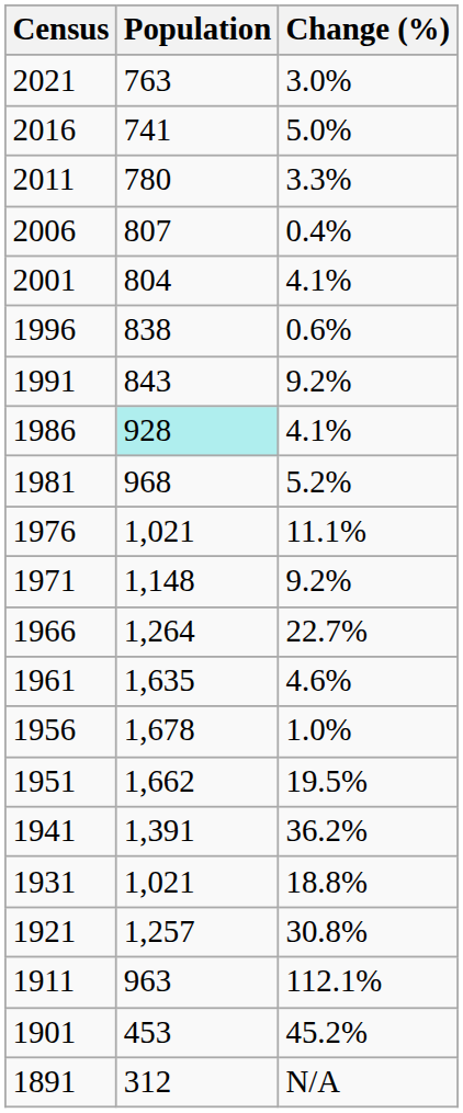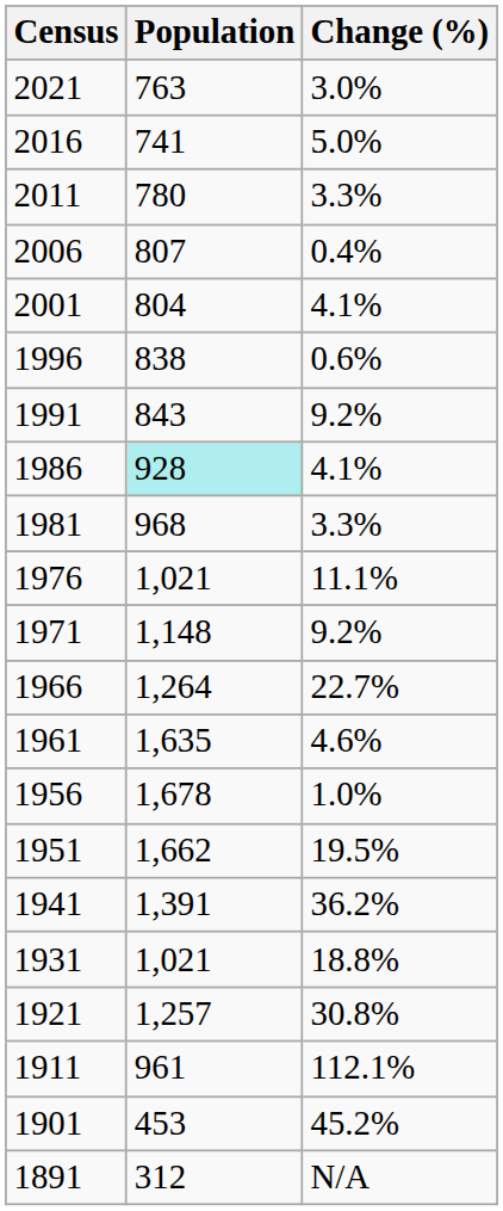 <table class="wikitable">
 <tr>
 <th>Census</th>
 <th>Population</th>
 <th>Change (%)</th>
 </tr>
 <tr>
 <td>2021</td>
 <td>763</td>
 <td> 3.0%</td>
 </tr>
 <tr>
 <td>2016</td>
 <td>741</td>
 <td> 5.0%</td>
 </tr>
 <tr>
 <td>2011</td>
 <td>780</td>
 <td> 3.3%</td>
 </tr>
 <tr>
 <td>2006</td>
 <td>807</td>
 <td> 0.4%</td>
 </tr>
 <tr>
 <td>2001</td>
 <td>804</td>
 <td> 4.1%</td>
 </tr>
 <tr>
 <td>1996</td>
 <td>838</td>
 <td> 0.6%</td>
 </tr>
 <tr>
 <td>1991</td>
 <td>843</td>
 <td> 9.2%</td>
 </tr>
 <tr>
 <td>1986</td>
 <td style="background: paleturquoise;">928</td>
 <td> 4.1%</td>
 </tr>
 <tr>
 <td>1981</td>
 <td>968</td>
-<td> 5.2%</td>
+<td> 3.3%</td>
 </tr>
 <tr>
 <td>1976</td>
 <td>1,021</td>
 <td> 11.1%</td>
 </tr>
 <tr>
 <td>1971</td>
 <td>1,148</td>
 <td> 9.2%</td>
 </tr>
 <tr>
 <td>1966</td>
 <td>1,264</td>
 <td> 22.7%</td>
 </tr>
 <tr>
 <td>1961</td>
 <td>1,635</td>
 <td> 4.6%</td>
 </tr>
 <tr>
 <td>1956</td>
 <td>1,678</td>
 <td> 1.0%</td>
 </tr>
 <tr>
 <td>1951</td>
 <td>1,662</td>
 <td> 19.5%</td>
 </tr>
 <tr>
 <td>1941</td>
 <td>1,391</td>
 <td> 36.2%</td>
 </tr>
 <tr>
 <td>1931</td>
 <td>1,021</td>
 <td> 18.8%</td>
 </tr>
 <tr>
 <td>1921</td>
 <td>1,257</td>
 <td> 30.8%</td>
 </tr>
 <tr>
 <td>1911</td>
-<td>963</td>
+<td>961</td>
 <td> 112.1%</td>
 </tr>
 <tr>
 <td>1901</td>
 <td>453</td>
 <td> 45.2%</td>
 </tr>
 <tr>
 <td>1891</td>
 <td>312</td>
 <td>N/A</td>
 </tr>
 </table>
